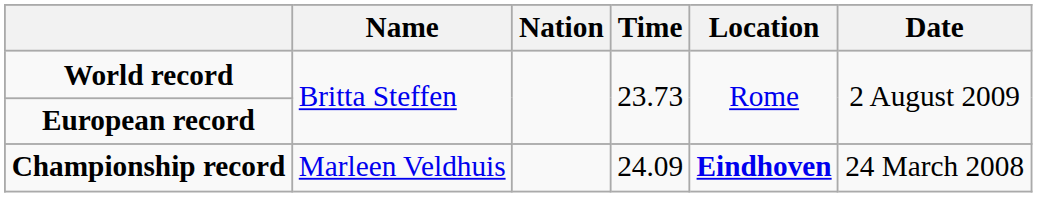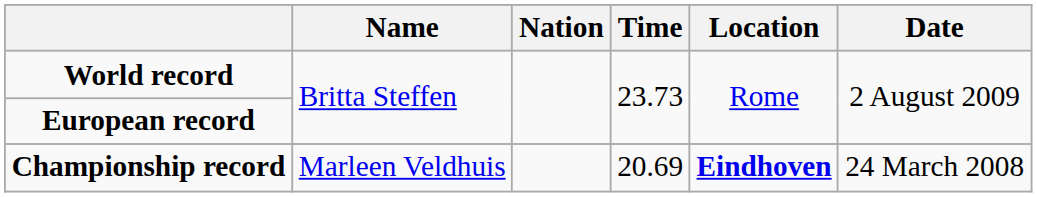 <table class=wikitable style=text-align:center>
 <tr>
 <th></th>
 <th>Name</th>
 <th>Nation</th>
 <th>Time</th>
 <th>Location</th>
 <th>Date</th>
 </tr>
 <tr>
 <td><strong>World record</strong></td>
 <td align=left rowspan=2><a href='#'>Britta Steffen</a></td>
 <td align=left rowspan=2></td>
 <td align=left rowspan=2>23.73</td>
 <td rowspan=2><a href='#'>Rome</a></td>
 <td rowspan=2>2 August 2009</td>
 </tr>
 <tr>
 <td><strong>European record</strong></td>
 </tr>
 <tr>
 <td><strong>Championship record</strong></td>
 <td align=left><a href='#'>Marleen Veldhuis</a></td>
 <td align=left></td>
-<td align=left>24.09</td>
+<td align=left>20.69</td>
 <td><strong><a href='#'>Eindhoven</a></strong></td>
 <td>24 March 2008</td>
 </tr>
 </table>
